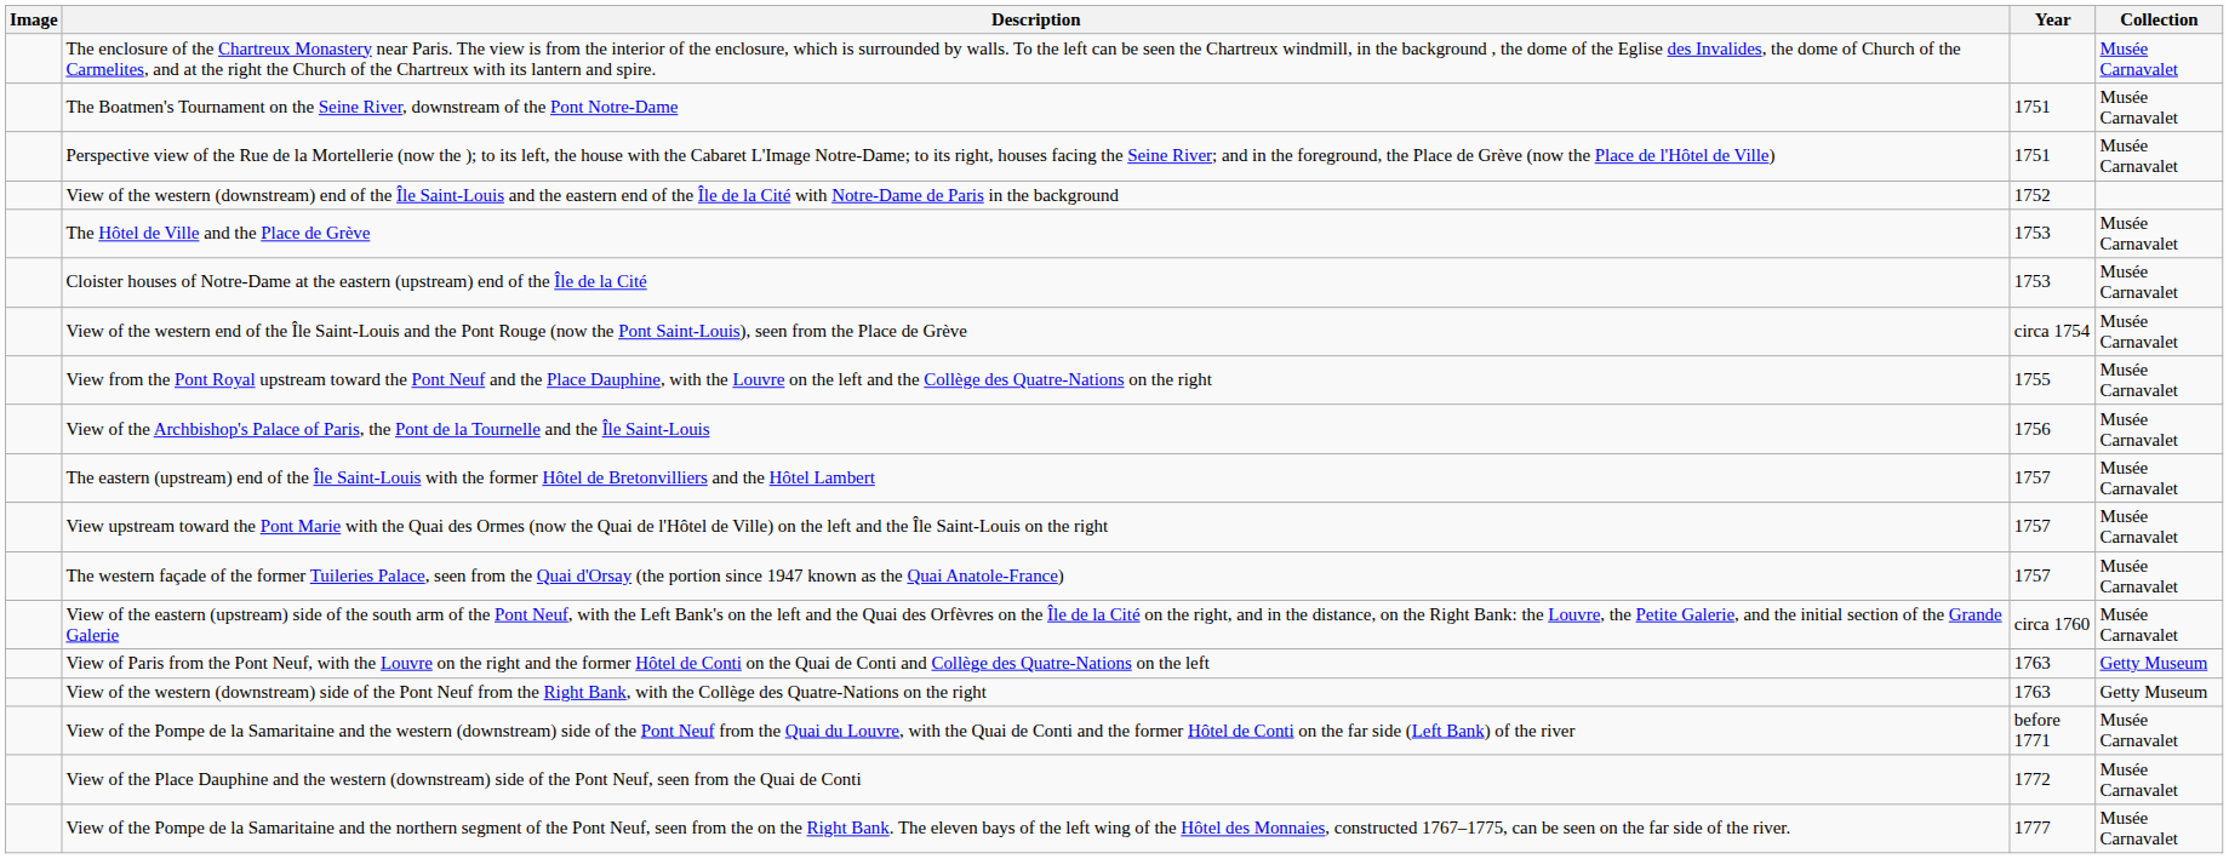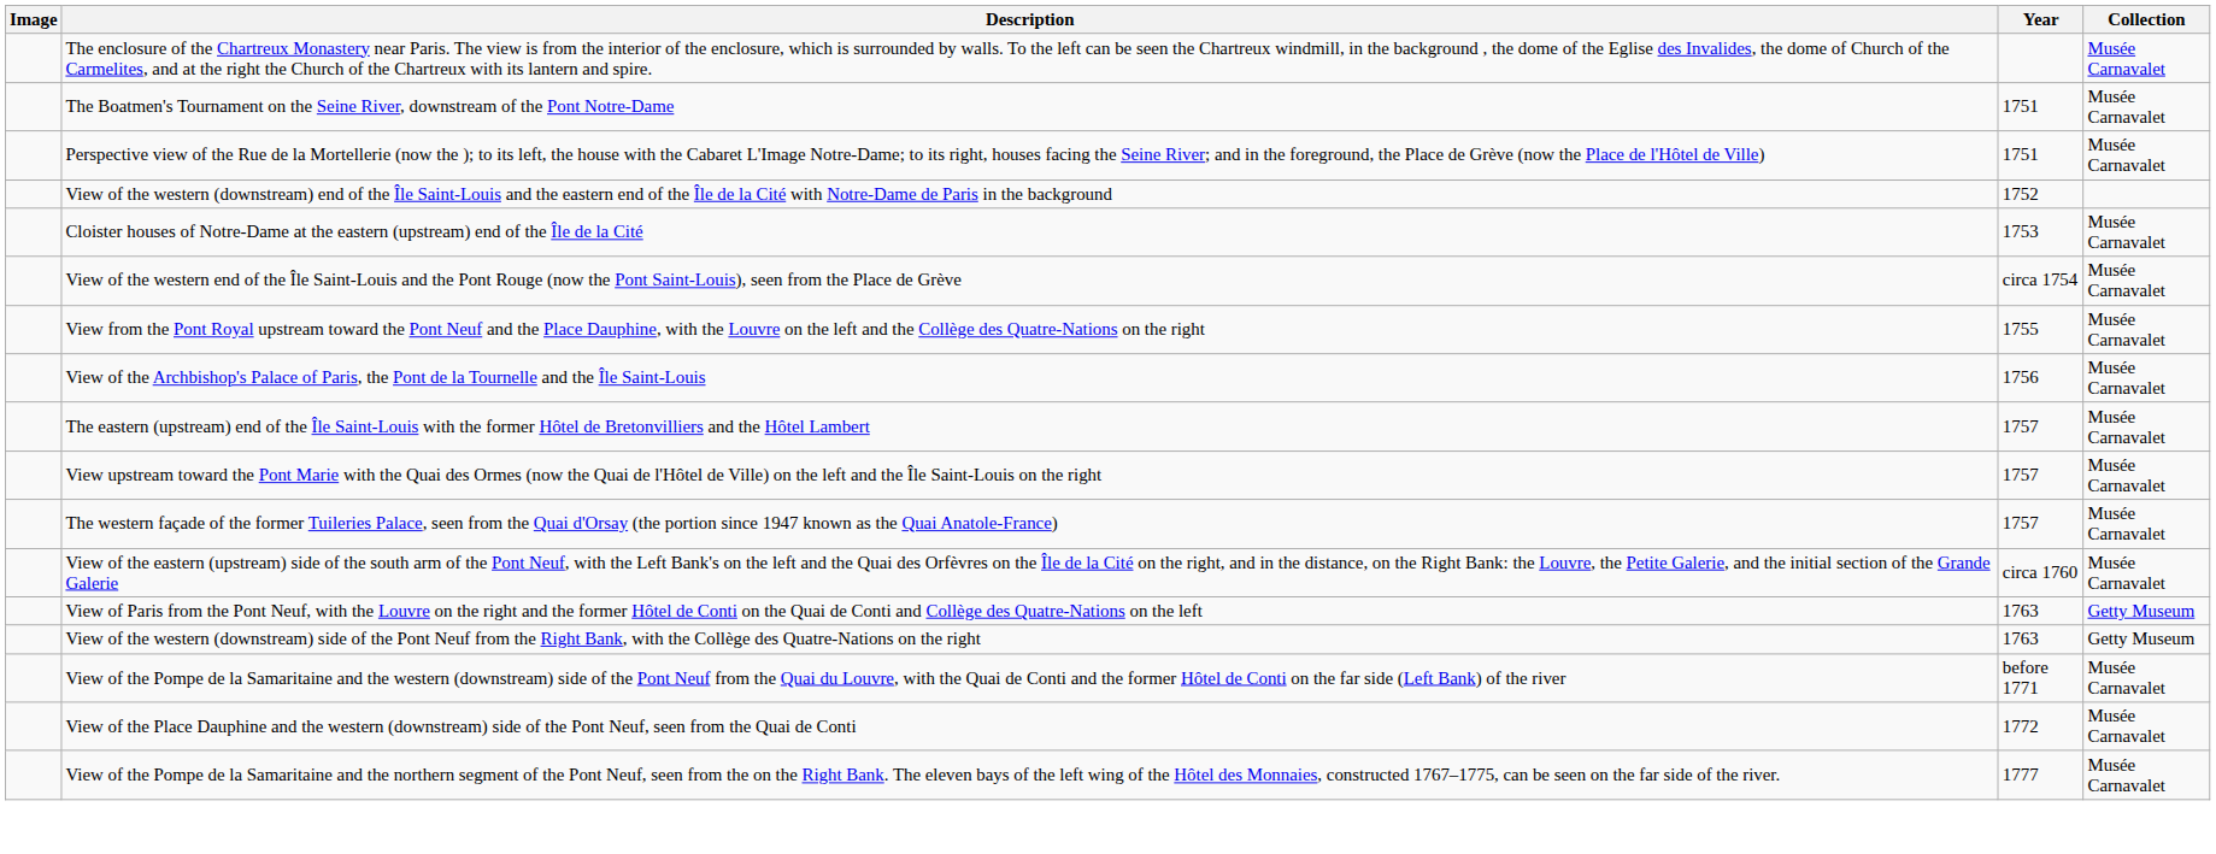 <table class="wikitable sortable">
 <tr>
 <th>Image</th>
 <th>Description</th>
 <th>Year</th>
 <th>Collection</th>
 </tr>
 <tr>
 <td></td>
 <td>The enclosure of the <a href='#'>Chartreux Monastery</a> near Paris. The view is from the interior of the enclosure, which is surrounded by walls. To the left can be seen the Chartreux windmill, in the background , the dome of the Eglise <a href='#'>des Invalides</a>, the dome of Church of the <a href='#'>Carmelites</a>, and at the right the Church of the Chartreux with its lantern and spire.</td>
 <td></td>
 <td><a href='#'>Musée Carnavalet</a></td>
 </tr>
 <tr>
 <td></td>
 <td>The Boatmen's Tournament on the <a href='#'>Seine River</a>, downstream of the <a href='#'>Pont Notre-Dame</a></td>
 <td>1751</td>
 <td>Musée Carnavalet</td>
 </tr>
 <tr>
 <td></td>
 <td>Perspective view of the Rue de la Mortellerie (now the ); to its left, the house with the Cabaret L'Image Notre-Dame; to its right, houses facing the <a href='#'>Seine River</a>; and in the foreground, the Place de Grève (now the <a href='#'>Place de l'Hôtel de Ville</a>)</td>
 <td>1751</td>
 <td>Musée Carnavalet</td>
 </tr>
 <tr>
 <td></td>
 <td>View of the western (downstream) end of the <a href='#'>Île Saint-Louis</a> and the eastern end of the <a href='#'>Île de la Cité</a> with <a href='#'>Notre-Dame de Paris</a> in the background</td>
 <td>1752</td>
 <td></td>
-</tr>
-<tr>
-<td></td>
-<td>The <a href='#'>Hôtel de Ville</a> and the <a href='#'>Place de Grève</a></td>
-<td>1753</td>
-<td>Musée Carnavalet</td>
 </tr>
 <tr>
 <td></td>
 <td>Cloister houses of Notre-Dame at the eastern (upstream) end of the <a href='#'>Île de la Cité</a></td>
 <td>1753</td>
 <td>Musée Carnavalet</td>
 </tr>
 <tr>
 <td></td>
 <td>View of the western end of the Île Saint-Louis and the Pont Rouge (now the <a href='#'>Pont Saint-Louis</a>), seen from the Place de Grève</td>
 <td> circa 1754</td>
 <td>Musée Carnavalet</td>
 </tr>
 <tr>
 <td></td>
 <td>View from the <a href='#'>Pont Royal</a> upstream toward the <a href='#'>Pont Neuf</a> and the <a href='#'>Place Dauphine</a>, with the <a href='#'>Louvre</a> on the left and the <a href='#'>Collège des Quatre-Nations</a> on the right</td>
 <td>1755</td>
 <td>Musée Carnavalet</td>
 </tr>
 <tr>
 <td></td>
 <td>View of the <a href='#'>Archbishop's Palace of Paris</a>, the <a href='#'>Pont de la Tournelle</a> and the <a href='#'>Île Saint-Louis</a></td>
 <td>1756</td>
 <td>Musée Carnavalet</td>
 </tr>
 <tr>
 <td></td>
 <td>The eastern (upstream) end of the <a href='#'>Île Saint-Louis</a> with the former <a href='#'>Hôtel de Bretonvilliers</a> and the <a href='#'>Hôtel Lambert</a></td>
 <td>1757</td>
 <td>Musée Carnavalet</td>
 </tr>
 <tr>
 <td></td>
 <td>View upstream toward the <a href='#'>Pont Marie</a> with the Quai des Ormes (now the Quai de l'Hôtel de Ville) on the left and the Île Saint-Louis on the right</td>
 <td>1757</td>
 <td>Musée Carnavalet</td>
 </tr>
 <tr>
 <td></td>
 <td>The western façade of the former <a href='#'>Tuileries Palace</a>, seen from the <a href='#'>Quai d'Orsay</a> (the portion since 1947 known as the <a href='#'>Quai Anatole-France</a>)</td>
 <td>1757</td>
 <td>Musée Carnavalet</td>
 </tr>
 <tr>
 <td></td>
 <td>View of the eastern (upstream) side of the south arm of the <a href='#'>Pont Neuf</a>, with the Left Bank's  on the left and the Quai des Orfèvres <a href='#'></a> on the <a href='#'>Île de la Cité</a> on the right, and in the distance, on the Right Bank: the <a href='#'>Louvre</a>, the <a href='#'>Petite Galerie</a>, and the initial section of the <a href='#'>Grande Galerie</a></td>
 <td> circa 1760</td>
 <td>Musée Carnavalet</td>
 </tr>
 <tr>
 <td></td>
 <td>View of Paris from the Pont Neuf, with the <a href='#'>Louvre</a> on the right and the former <a href='#'>Hôtel de Conti</a> on the Quai de Conti and <a href='#'>Collège des Quatre-Nations</a> on the left</td>
 <td>1763</td>
 <td><a href='#'>Getty Museum</a></td>
 </tr>
 <tr>
 <td></td>
 <td>View of the western (downstream) side of the Pont Neuf from the <a href='#'>Right Bank</a>, with the Collège des Quatre-Nations on the right</td>
 <td>1763</td>
 <td>Getty Museum</td>
 </tr>
 <tr>
 <td></td>
 <td>View of the Pompe de la Samaritaine and the western (downstream) side of the <a href='#'>Pont Neuf</a> from the <a href='#'>Quai du Louvre</a>, with the Quai de Conti and the former <a href='#'>Hôtel de Conti</a> on the far side (<a href='#'>Left Bank</a>) of the river</td>
 <td> before 1771</td>
 <td>Musée Carnavalet</td>
 </tr>
 <tr>
 <td></td>
 <td>View of the Place Dauphine and the western (downstream) side of the Pont Neuf, seen from the Quai de Conti</td>
 <td>1772</td>
 <td>Musée Carnavalet</td>
 </tr>
 <tr>
 <td></td>
 <td>View of the Pompe de la Samaritaine and the northern segment of the Pont Neuf, seen from the  on the <a href='#'>Right Bank</a>. The eleven bays of the left wing of the <a href='#'>Hôtel des Monnaies</a>, constructed 1767–1775, can be seen on the far side of the river.</td>
 <td>1777</td>
 <td>Musée Carnavalet</td>
 </tr>
 </table>
